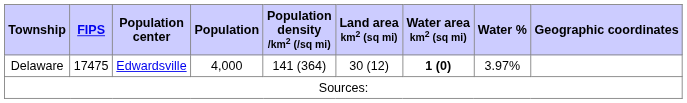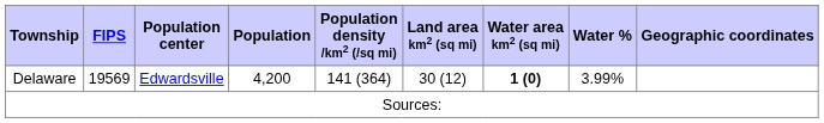 <table class="toccolours" border=1 cellspacing=0 cellpadding=4 style="text-align:center; border-collapse:collapse; font-size:90%;">
 <tr style="background:#ccf;">
 <th>Township</th>
 <th><a href='#'>FIPS</a></th>
 <th>Population<br>center</th>
 <th>Population</th>
 <th>Population<br>density<br><small>/km<sup>2</sup> (/sq mi)</small></th>
 <th>Land area<br><small>km<sup>2</sup> (sq mi)</small></th>
 <th>Water area<br><small>km<sup>2</sup> (sq mi)</small></th>
 <th>Water %</th>
 <th>Geographic coordinates</th>
 </tr>
 <tr>
 <td>Delaware</td>
-<td>17475</td>
+<td>19569</td>
 <td><a href='#'>Edwardsville</a></td>
-<td>4,000</td>
+<td>4,200</td>
 <td>141 (364)</td>
 <td>30 (12)</td>
 <td><strong>1 (0)</strong></td>
-<td>3.97%</td>
+<td>3.99%</td>
 <td></td>
 </tr>
 <tr>
 <td colspan=9>Sources: </td>
 </tr>
 </table>
